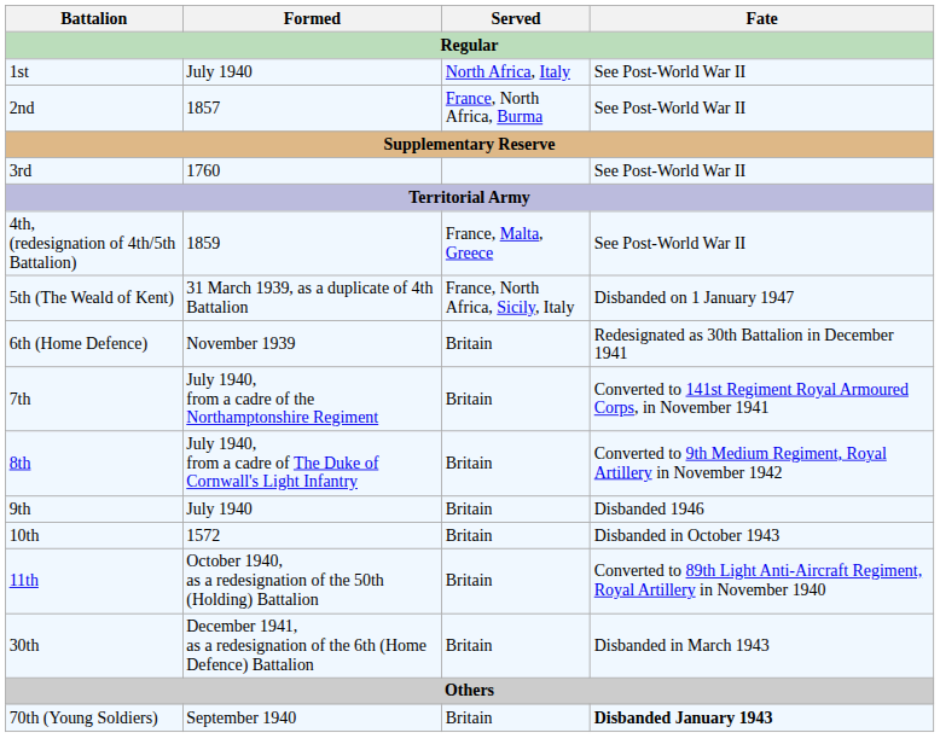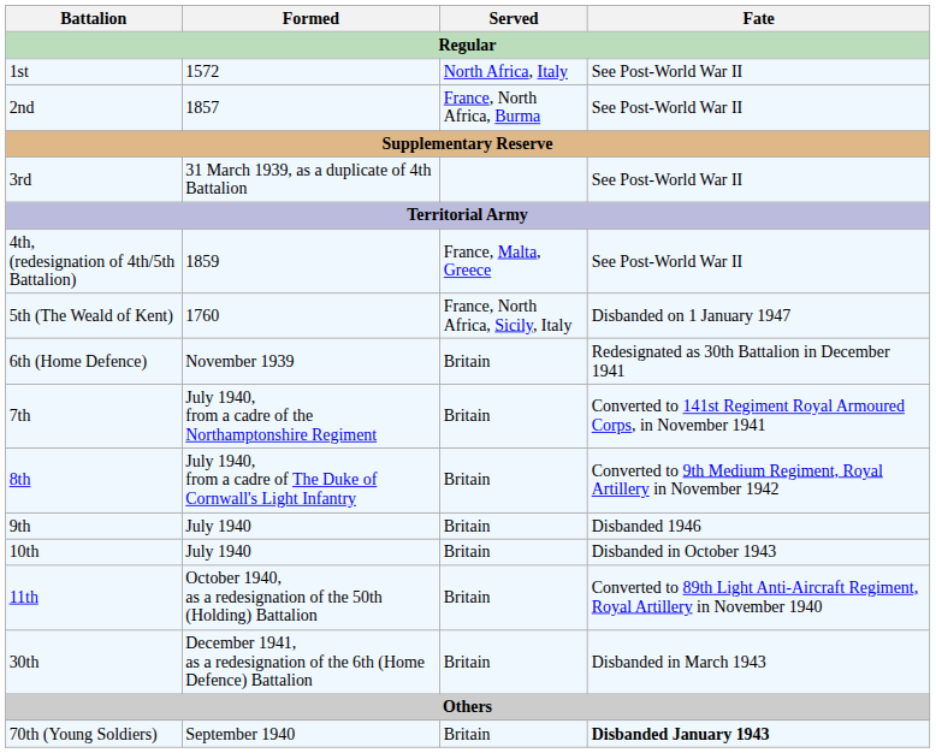 <table class="wikitable" style="width:100%;">
 <tr>
 <th>Battalion</th>
 <th>Formed</th>
 <th>Served</th>
 <th>Fate</th>
 </tr>
 <tr>
 <th colspan="5" style="background:#bdb;">Regular</th>
 </tr>
 <tr style="background:#f0f8ff;">
 <td>1st</td>
-<td>July 1940</td>
+<td>1572</td>
 <td><a href='#'>North Africa</a>, <a href='#'>Italy</a></td>
 <td>See Post-World War II</td>
 </tr>
 <tr style="background:#f0f8ff;">
 <td>2nd</td>
 <td>1857</td>
 <td><a href='#'>France</a>, North Africa, <a href='#'>Burma</a></td>
 <td>See Post-World War II</td>
 </tr>
 <tr>
 <th colspan="5" style="background:#deb887;">Supplementary Reserve</th>
 </tr>
 <tr style="background:#f0f8ff;">
 <td>3rd</td>
-<td>1760</td>
+<td>31 March 1939, as a duplicate of 4th Battalion</td>
 <td></td>
 <td>See Post-World War II</td>
 </tr>
 <tr>
 <th colspan="5" style="background:#bbd;">Territorial Army</th>
 </tr>
 <tr style="background:#f0f8ff;">
 <td>4th,<br> (redesignation of 4th/5th Battalion)</td>
 <td>1859</td>
 <td>France, <a href='#'>Malta</a>, <a href='#'>Greece</a></td>
 <td>See Post-World War II</td>
 </tr>
 <tr style="background:#f0f8ff;">
 <td>5th (The Weald of Kent)</td>
-<td>31 March 1939, as a duplicate of 4th Battalion</td>
+<td>1760</td>
 <td>France, North Africa, <a href='#'>Sicily</a>, Italy</td>
 <td>Disbanded on 1 January 1947</td>
 </tr>
 <tr style="background:#f0f8ff;">
 <td>6th (Home Defence)</td>
 <td>November 1939</td>
 <td>Britain</td>
 <td>Redesignated as 30th Battalion in December 1941</td>
 </tr>
 <tr style="background:#f0f8ff;">
 <td>7th</td>
 <td>July 1940, <br>from a cadre of the <a href='#'>Northamptonshire Regiment</a></td>
 <td>Britain</td>
 <td>Converted to <a href='#'>141st Regiment Royal Armoured Corps</a>, in November 1941</td>
 </tr>
 <tr style="background:#f0f8ff;">
 <td><a href='#'>8th</a></td>
 <td>July 1940, <br>from a cadre of <a href='#'>The Duke of Cornwall's Light Infantry</a></td>
 <td>Britain</td>
 <td>Converted to <a href='#'>9th Medium Regiment, Royal Artillery</a> in November 1942</td>
 </tr>
 <tr style="background:#f0f8ff;">
 <td>9th</td>
 <td>July 1940</td>
 <td>Britain</td>
 <td>Disbanded 1946</td>
 </tr>
 <tr style="background:#f0f8ff;">
 <td>10th</td>
-<td>1572</td>
+<td>July 1940</td>
 <td>Britain</td>
 <td>Disbanded in October 1943</td>
 </tr>
 <tr style="background:#f0f8ff;">
 <td><a href='#'>11th</a></td>
 <td>October 1940, <br>as a redesignation of the 50th (Holding) Battalion</td>
 <td>Britain</td>
 <td>Converted to <a href='#'>89th Light Anti-Aircraft Regiment, Royal Artillery</a> in November 1940</td>
 </tr>
 <tr style="background:#f0f8ff;">
 <td>30th</td>
 <td>December 1941, <br>as a redesignation of the 6th (Home Defence) Battalion</td>
 <td>Britain</td>
 <td>Disbanded in March 1943</td>
 </tr>
 <tr>
 <th colspan="5" style="background:#ccc;">Others</th>
 </tr>
 <tr style="background:#f0f8ff;">
 <td>70th (Young Soldiers)</td>
 <td>September 1940</td>
 <td>Britain</td>
 <td><strong>Disbanded January 1943</strong></td>
 </tr>
 </table>
